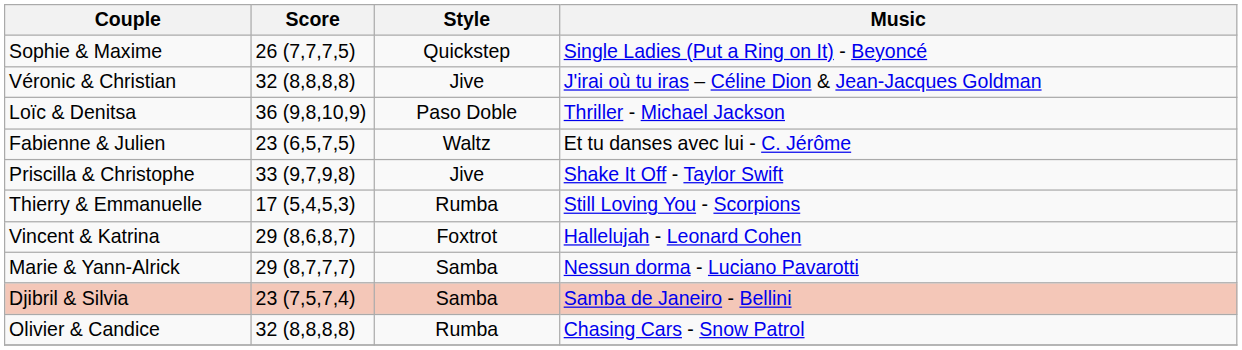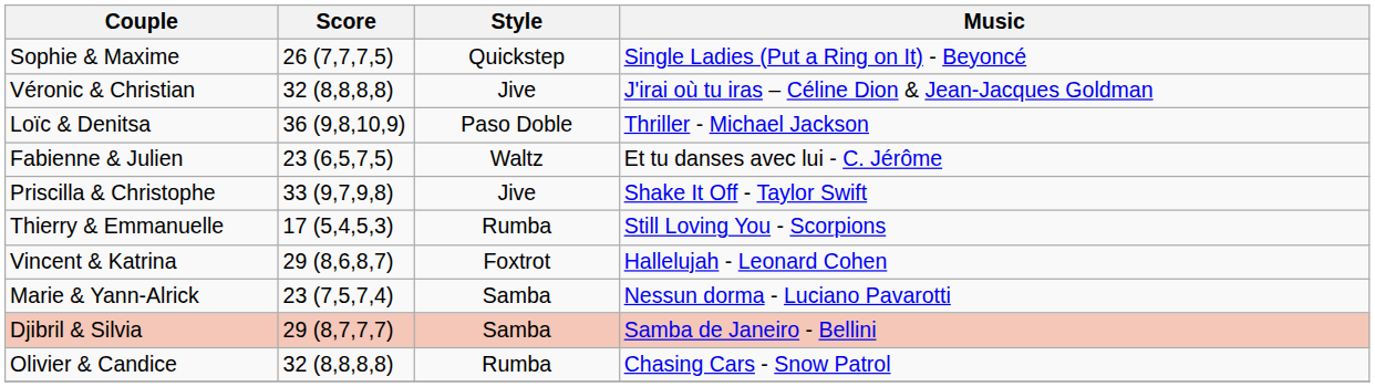 <table class="wikitable" style="width:80%;">
 <tr>
 <th style="width:20%;">Couple</th>
 <th style="width:10%;">Score</th>
 <th style="width:15%;">Style</th>
 <th style="width:60%;">Music</th>
 </tr>
 <tr>
 <td>Sophie & Maxime</td>
 <td>26 (7,7,7,5)</td>
 <td style="text-align:center;">Quickstep</td>
 <td><a href='#'>Single Ladies (Put a Ring on It)</a> - <a href='#'>Beyoncé</a></td>
 </tr>
 <tr>
 <td>Véronic & Christian</td>
 <td>32 (8,8,8,8)</td>
 <td style="text-align:center;">Jive</td>
 <td><a href='#'>J'irai où tu iras</a> – <a href='#'>Céline Dion</a> & <a href='#'>Jean-Jacques Goldman</a></td>
 </tr>
 <tr>
 <td>Loïc & Denitsa</td>
 <td>36 (9,8,10,9)</td>
 <td style="text-align:center;">Paso Doble</td>
 <td><a href='#'>Thriller</a> - <a href='#'>Michael Jackson</a></td>
 </tr>
 <tr>
 <td>Fabienne & Julien</td>
 <td>23 (6,5,7,5)</td>
 <td style="text-align:center;">Waltz</td>
 <td>Et tu danses avec lui - <a href='#'>C. Jérôme</a></td>
 </tr>
 <tr>
 <td>Priscilla & Christophe</td>
 <td>33 (9,7,9,8)</td>
 <td style="text-align:center;">Jive</td>
 <td><a href='#'>Shake It Off</a> - <a href='#'>Taylor Swift</a></td>
 </tr>
 <tr>
 <td>Thierry & Emmanuelle</td>
 <td>17 (5,4,5,3)</td>
 <td style="text-align:center;">Rumba</td>
 <td><a href='#'>Still Loving You</a> - <a href='#'>Scorpions</a></td>
 </tr>
 <tr>
 <td>Vincent & Katrina</td>
 <td>29 (8,6,8,7)</td>
 <td style="text-align:center;">Foxtrot</td>
 <td><a href='#'>Hallelujah</a> - <a href='#'>Leonard Cohen</a></td>
 </tr>
 <tr>
 <td>Marie & Yann-Alrick</td>
-<td>29 (8,7,7,7)</td>
+<td>23 (7,5,7,4)</td>
 <td style="text-align:center;">Samba</td>
 <td><a href='#'>Nessun dorma</a> - <a href='#'>Luciano Pavarotti</a></td>
 </tr>
 <tr style="background-color:#F4C7B8;">
 <td>Djibril & Silvia</td>
-<td>23 (7,5,7,4)</td>
+<td>29 (8,7,7,7)</td>
 <td style="text-align:center;">Samba</td>
 <td><a href='#'>Samba de Janeiro</a> - <a href='#'>Bellini</a></td>
 </tr>
 <tr>
 <td>Olivier & Candice</td>
 <td>32 (8,8,8,8)</td>
 <td style="text-align:center;">Rumba</td>
 <td><a href='#'>Chasing Cars</a> - <a href='#'>Snow Patrol</a></td>
 </tr>
 <tr>
 </tr>
 </table>
